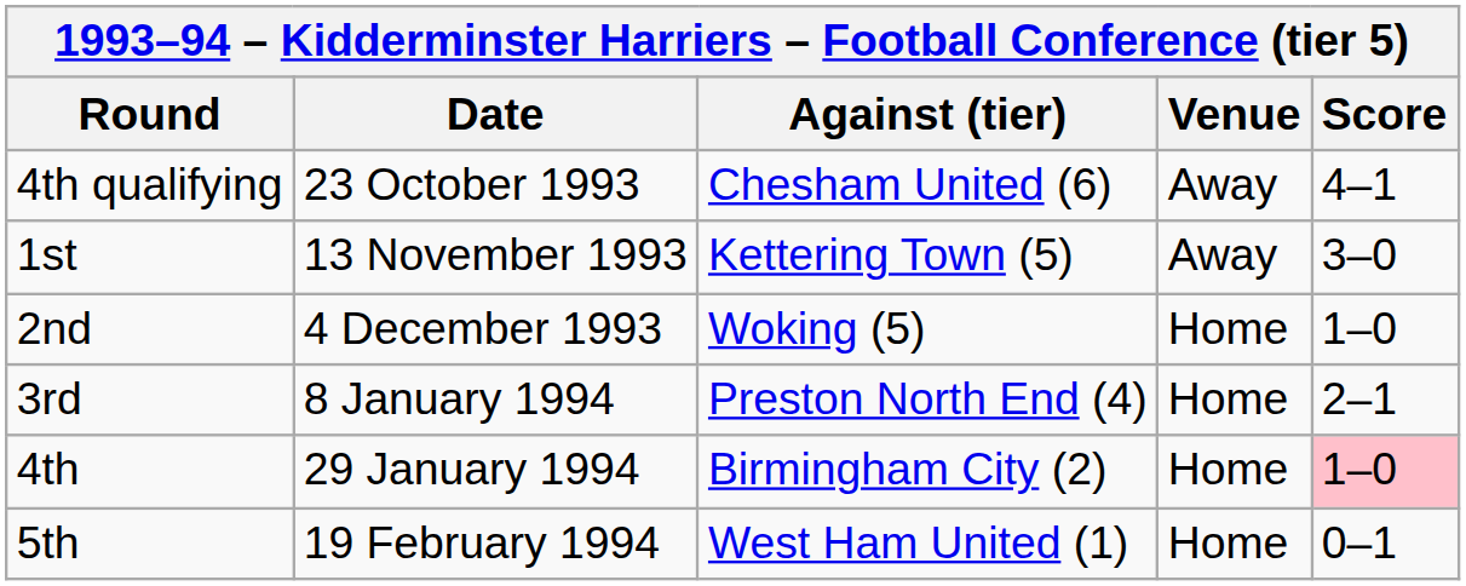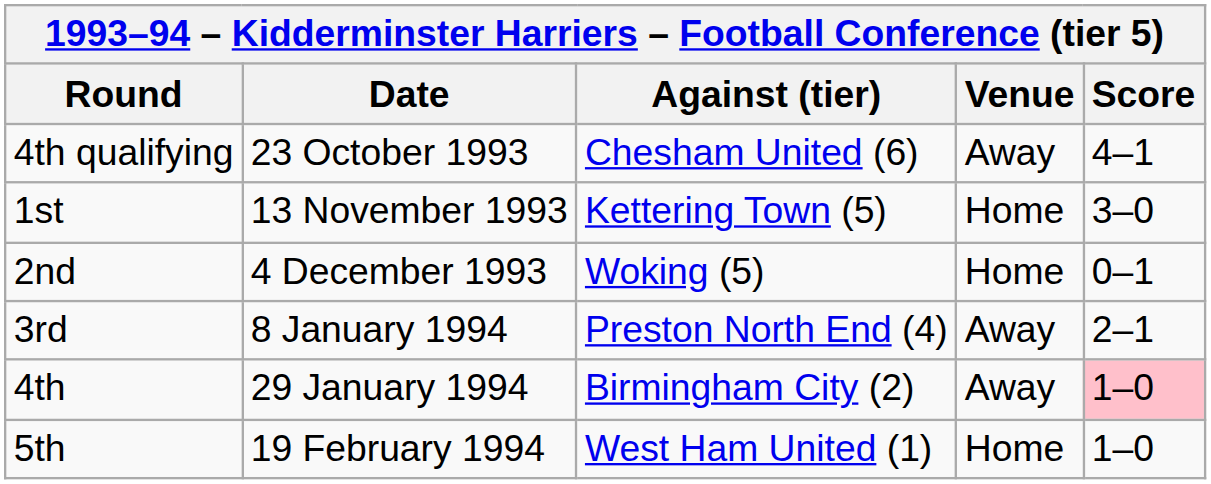 <table class="wikitable">
 <tr>
 <th colspan=5><strong><a href='#'>1993–94</a> – <a href='#'>Kidderminster Harriers</a> – <a href='#'>Football Conference</a> (tier 5)</strong></th>
 </tr>
 <tr>
 <th>Round</th>
 <th>Date</th>
 <th>Against (tier)</th>
 <th>Venue</th>
 <th>Score</th>
 </tr>
 <tr>
 <td>4th qualifying</td>
 <td>23 October 1993</td>
 <td><a href='#'>Chesham United</a> (6)</td>
 <td>Away</td>
 <td>4–1</td>
 </tr>
 <tr>
 <td>1st</td>
 <td>13 November 1993</td>
 <td><a href='#'>Kettering Town</a> (5)</td>
-<td>Away</td>
+<td>Home</td>
 <td>3–0</td>
 </tr>
 <tr>
 <td>2nd</td>
 <td>4 December 1993</td>
 <td><a href='#'>Woking</a> (5)</td>
 <td>Home</td>
-<td>1–0</td>
+<td>0–1</td>
 </tr>
 <tr>
 <td>3rd</td>
 <td>8 January 1994</td>
 <td><a href='#'>Preston North End</a> (4)</td>
-<td>Home</td>
+<td>Away</td>
 <td>2–1</td>
 </tr>
 <tr>
 <td>4th</td>
 <td>29 January 1994</td>
 <td><a href='#'>Birmingham City</a> (2)</td>
-<td>Home</td>
+<td>Away</td>
 <td style="background: pink;">1–0</td>
 </tr>
 <tr>
 <td>5th</td>
 <td>19 February 1994</td>
 <td><a href='#'>West Ham United</a> (1)</td>
 <td>Home</td>
-<td>0–1</td>
+<td>1–0</td>
 </tr>
 </table>
